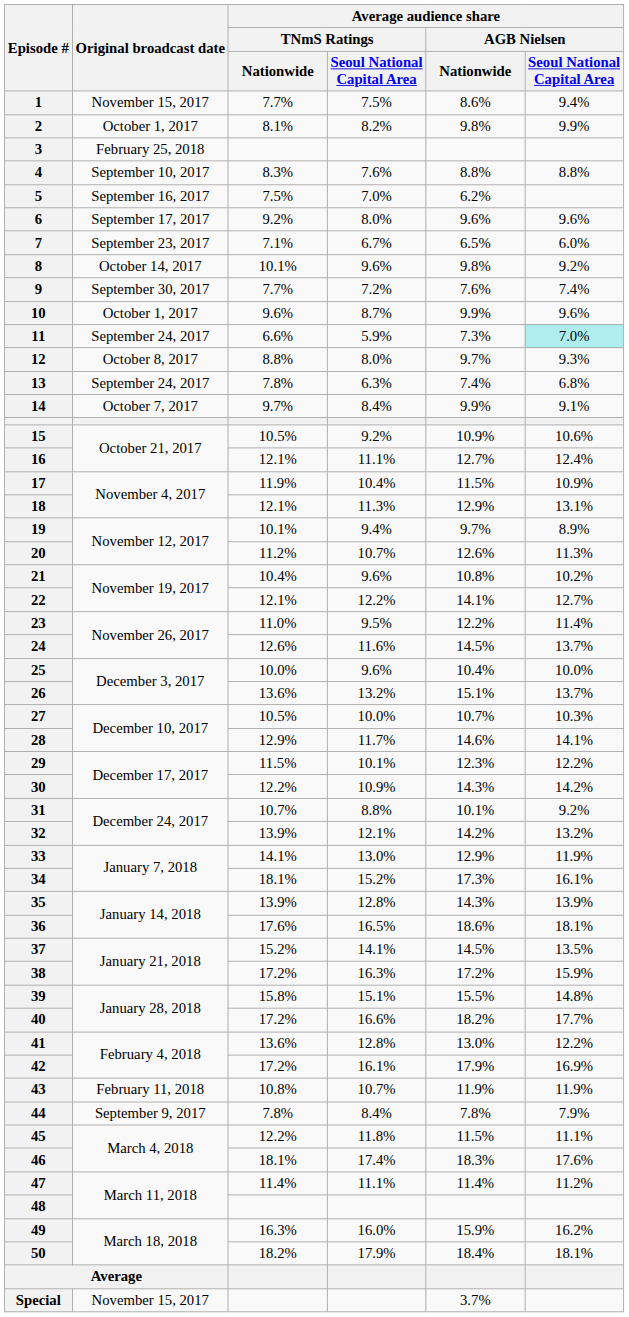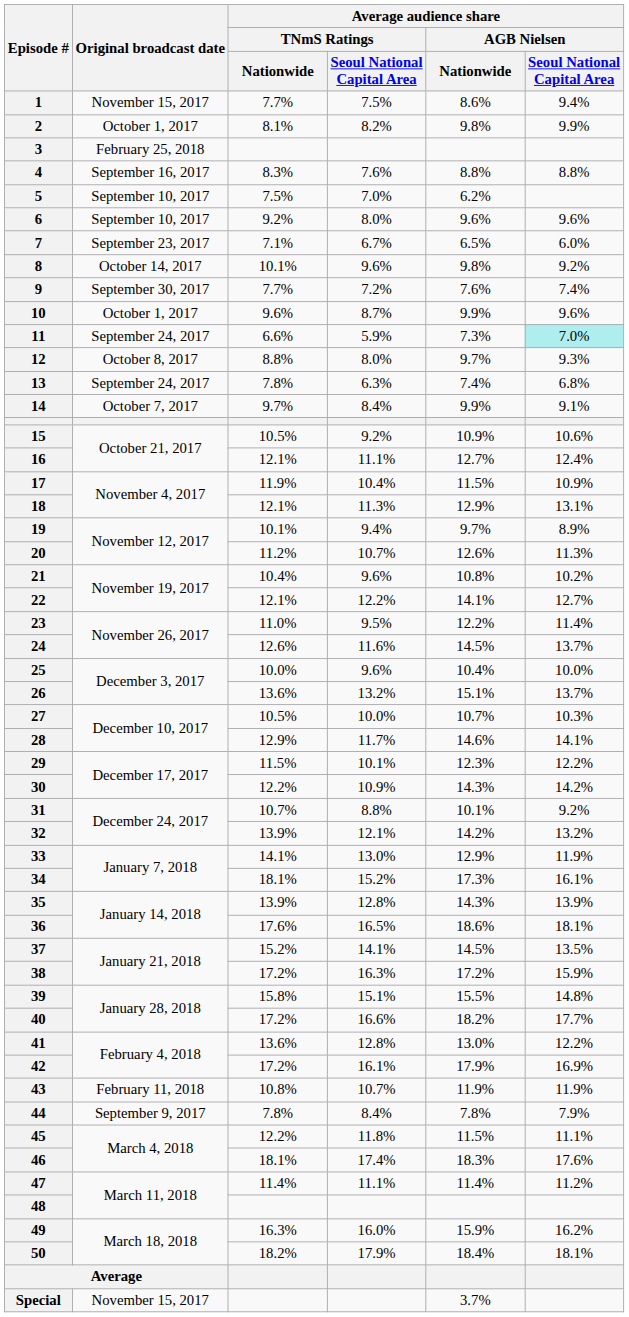 <table class="wikitable" style="text-align:center">
 <tr>
 <th rowspan="3">Episode #</th>
 <th rowspan="3">Original broadcast date</th>
 <th colspan="4">Average audience share</th>
 </tr>
 <tr>
 <th colspan="2">TNmS Ratings</th>
 <th colspan="2">AGB Nielsen</th>
 </tr>
 <tr>
 <th width=100>Nationwide</th>
 <th width=100><a href='#'>Seoul National Capital Area</a></th>
 <th width=100>Nationwide</th>
 <th width=100><a href='#'>Seoul National Capital Area</a></th>
 </tr>
 <tr>
 <th>1</th>
 <td>November 15, 2017</td>
 <td>7.7% </td>
 <td>7.5% </td>
 <td>8.6% </td>
 <td>9.4% </td>
 </tr>
 <tr>
 <th>2</th>
 <td>October 1, 2017</td>
 <td>8.1% </td>
 <td>8.2% </td>
 <td>9.8% </td>
 <td>9.9% </td>
 </tr>
 <tr>
 <th>3</th>
 <td>February 25, 2018</td>
 <td> </td>
 <td> </td>
 <td> </td>
 <td> </td>
 </tr>
 <tr>
 <th>4</th>
-<td>September 10, 2017</td>
+<td>September 16, 2017</td>
 <td>8.3% </td>
 <td>7.6% </td>
 <td>8.8% </td>
 <td>8.8% </td>
 </tr>
 <tr>
 <th>5</th>
-<td>September 16, 2017</td>
+<td>September 10, 2017</td>
 <td>7.5% </td>
 <td>7.0% </td>
 <td>6.2% </td>
 <td> </td>
 </tr>
 <tr>
 <th>6</th>
-<td>September 17, 2017</td>
+<td>September 10, 2017</td>
 <td>9.2% </td>
 <td>8.0% </td>
 <td>9.6% </td>
 <td>9.6% </td>
 </tr>
 <tr>
 <th>7</th>
 <td>September 23, 2017</td>
 <td>7.1% </td>
 <td>6.7% </td>
 <td>6.5% </td>
 <td>6.0% </td>
 </tr>
 <tr>
 <th>8</th>
 <td>October 14, 2017</td>
 <td>10.1% </td>
 <td>9.6% </td>
 <td>9.8% </td>
 <td>9.2% </td>
 </tr>
 <tr>
 <th>9</th>
 <td>September 30, 2017</td>
 <td>7.7% </td>
 <td>7.2% </td>
 <td>7.6% </td>
 <td>7.4% </td>
 </tr>
 <tr>
 <th>10</th>
 <td>October 1, 2017</td>
 <td>9.6% </td>
 <td>8.7% </td>
 <td>9.9% </td>
 <td>9.6% </td>
 </tr>
 <tr>
 <th>11</th>
 <td>September 24, 2017</td>
 <td>6.6% </td>
 <td>5.9% </td>
 <td>7.3% </td>
 <td style="background: paleturquoise;">7.0% </td>
 </tr>
 <tr>
 <th>12</th>
 <td>October 8, 2017</td>
 <td>8.8% </td>
 <td>8.0% </td>
 <td>9.7% </td>
 <td>9.3% </td>
 </tr>
 <tr>
 <th>13</th>
 <td>September 24, 2017</td>
 <td>7.8% </td>
 <td>6.3% </td>
 <td>7.4% </td>
 <td>6.8% </td>
 </tr>
 <tr>
 <th>14</th>
 <td>October 7, 2017</td>
 <td>9.7% </td>
 <td>8.4% </td>
 <td>9.9% </td>
 <td>9.1% </td>
 </tr>
 <tr>
 <th></th>
 <th></th>
 <th></th>
 <th></th>
 <th></th>
 <th></th>
 </tr>
 <tr>
 <th>15</th>
 <td rowspan=2>October 21, 2017</td>
 <td>10.5% </td>
 <td>9.2% </td>
 <td>10.9% </td>
 <td>10.6% </td>
 </tr>
 <tr>
 <th>16</th>
 <td>12.1% </td>
 <td>11.1% </td>
 <td>12.7% </td>
 <td>12.4% </td>
 </tr>
 <tr>
 <th>17</th>
 <td rowspan=2>November 4, 2017</td>
 <td>11.9% </td>
 <td>10.4% </td>
 <td>11.5% </td>
 <td>10.9% </td>
 </tr>
 <tr>
 <th>18</th>
 <td>12.1% </td>
 <td>11.3% </td>
 <td>12.9% </td>
 <td>13.1% </td>
 </tr>
 <tr>
 <th>19</th>
 <td rowspan=2>November 12, 2017</td>
 <td>10.1% </td>
 <td>9.4% </td>
 <td>9.7% </td>
 <td>8.9% </td>
 </tr>
 <tr>
 <th>20</th>
 <td>11.2% </td>
 <td>10.7% </td>
 <td>12.6% </td>
 <td>11.3% </td>
 </tr>
 <tr>
 <th>21</th>
 <td rowspan=2>November 19, 2017</td>
 <td>10.4% </td>
 <td>9.6% </td>
 <td>10.8% </td>
 <td>10.2% </td>
 </tr>
 <tr>
 <th>22</th>
 <td>12.1% </td>
 <td>12.2% </td>
 <td>14.1% </td>
 <td>12.7% </td>
 </tr>
 <tr>
 <th>23</th>
 <td rowspan=2>November 26, 2017</td>
 <td>11.0% </td>
 <td>9.5% </td>
 <td>12.2% </td>
 <td>11.4% </td>
 </tr>
 <tr>
 <th>24</th>
 <td>12.6% </td>
 <td>11.6% </td>
 <td>14.5% </td>
 <td>13.7% </td>
 </tr>
 <tr>
 <th>25</th>
 <td rowspan=2>December 3, 2017</td>
 <td>10.0% </td>
 <td>9.6% </td>
 <td>10.4% </td>
 <td>10.0% </td>
 </tr>
 <tr>
 <th>26</th>
 <td>13.6% </td>
 <td>13.2% </td>
 <td>15.1% </td>
 <td>13.7% </td>
 </tr>
 <tr>
 <th>27</th>
 <td rowspan=2>December 10, 2017</td>
 <td>10.5% </td>
 <td>10.0% </td>
 <td>10.7% </td>
 <td>10.3% </td>
 </tr>
 <tr>
 <th>28</th>
 <td>12.9% </td>
 <td>11.7% </td>
 <td>14.6% </td>
 <td>14.1% </td>
 </tr>
 <tr>
 <th>29</th>
 <td rowspan=2>December 17, 2017</td>
 <td>11.5% </td>
 <td>10.1% </td>
 <td>12.3% </td>
 <td>12.2% </td>
 </tr>
 <tr>
 <th>30</th>
 <td>12.2% </td>
 <td>10.9% </td>
 <td>14.3% </td>
 <td>14.2% </td>
 </tr>
 <tr>
 <th>31</th>
 <td rowspan=2>December 24, 2017</td>
 <td>10.7% </td>
 <td>8.8% </td>
 <td>10.1% </td>
 <td>9.2% </td>
 </tr>
 <tr>
 <th>32</th>
 <td>13.9% </td>
 <td>12.1% </td>
 <td>14.2% </td>
 <td>13.2% </td>
 </tr>
 <tr>
 <th>33</th>
 <td rowspan=2>January 7, 2018</td>
 <td>14.1% </td>
 <td>13.0%</td>
 <td>12.9% </td>
 <td>11.9% </td>
 </tr>
 <tr>
 <th>34</th>
 <td>18.1% </td>
 <td>15.2%</td>
 <td>17.3% </td>
 <td>16.1% </td>
 </tr>
 <tr>
 <th>35</th>
 <td rowspan=2>January 14, 2018</td>
 <td>13.9% </td>
 <td>12.8%</td>
 <td>14.3% </td>
 <td>13.9% </td>
 </tr>
 <tr>
 <th>36</th>
 <td>17.6% </td>
 <td>16.5%</td>
 <td>18.6% </td>
 <td>18.1% </td>
 </tr>
 <tr>
 <th>37</th>
 <td rowspan=2>January 21, 2018</td>
 <td>15.2% </td>
 <td>14.1%</td>
 <td>14.5% </td>
 <td>13.5% </td>
 </tr>
 <tr>
 <th>38</th>
 <td>17.2% </td>
 <td>16.3%</td>
 <td>17.2% </td>
 <td>15.9% </td>
 </tr>
 <tr>
 <th>39</th>
 <td rowspan=2>January 28, 2018</td>
 <td>15.8% </td>
 <td>15.1%</td>
 <td>15.5% </td>
 <td>14.8% </td>
 </tr>
 <tr>
 <th>40</th>
 <td>17.2% </td>
 <td>16.6%</td>
 <td>18.2% </td>
 <td>17.7% </td>
 </tr>
 <tr>
 <th>41</th>
 <td rowspan=2>February 4, 2018</td>
 <td>13.6% </td>
 <td>12.8%</td>
 <td>13.0% </td>
 <td>12.2% </td>
 </tr>
 <tr>
 <th>42</th>
 <td>17.2% </td>
 <td>16.1%</td>
 <td>17.9% </td>
 <td>16.9% </td>
 </tr>
 <tr>
 <th>43</th>
 <td>February 11, 2018</td>
 <td>10.8% </td>
 <td>10.7%</td>
 <td>11.9% </td>
 <td>11.9% </td>
 </tr>
 <tr>
 <th>44</th>
 <td>September 9, 2017</td>
 <td>7.8% </td>
 <td>8.4%</td>
 <td>7.8% </td>
 <td>7.9% </td>
 </tr>
 <tr>
 <th>45</th>
 <td rowspan=2>March 4, 2018</td>
 <td>12.2% </td>
 <td>11.8%</td>
 <td>11.5% </td>
 <td>11.1% </td>
 </tr>
 <tr>
 <th>46</th>
 <td>18.1% </td>
 <td>17.4%</td>
 <td>18.3% </td>
 <td>17.6% </td>
 </tr>
 <tr>
 <th>47</th>
 <td rowspan=2>March 11, 2018</td>
 <td>11.4% </td>
 <td>11.1%</td>
 <td>11.4% </td>
 <td>11.2% </td>
 </tr>
 <tr>
 <th>48</th>
 <td> </td>
 <td></td>
 <td> </td>
 <td> </td>
 </tr>
 <tr>
 <th>49</th>
 <td rowspan=2>March 18, 2018</td>
 <td>16.3% </td>
 <td>16.0%</td>
 <td>15.9% </td>
 <td>16.2% </td>
 </tr>
 <tr>
 <th>50</th>
 <td>18.2% </td>
 <td>17.9%</td>
 <td>18.4% </td>
 <td>18.1% </td>
 </tr>
 <tr>
 <th colspan="2">Average</th>
 <th></th>
 <th></th>
 <th></th>
 <th></th>
 </tr>
 <tr>
 <th>Special</th>
 <td>November 15, 2017</td>
 <td></td>
 <td></td>
 <td>3.7%</td>
 <td></td>
 </tr>
 </table>
